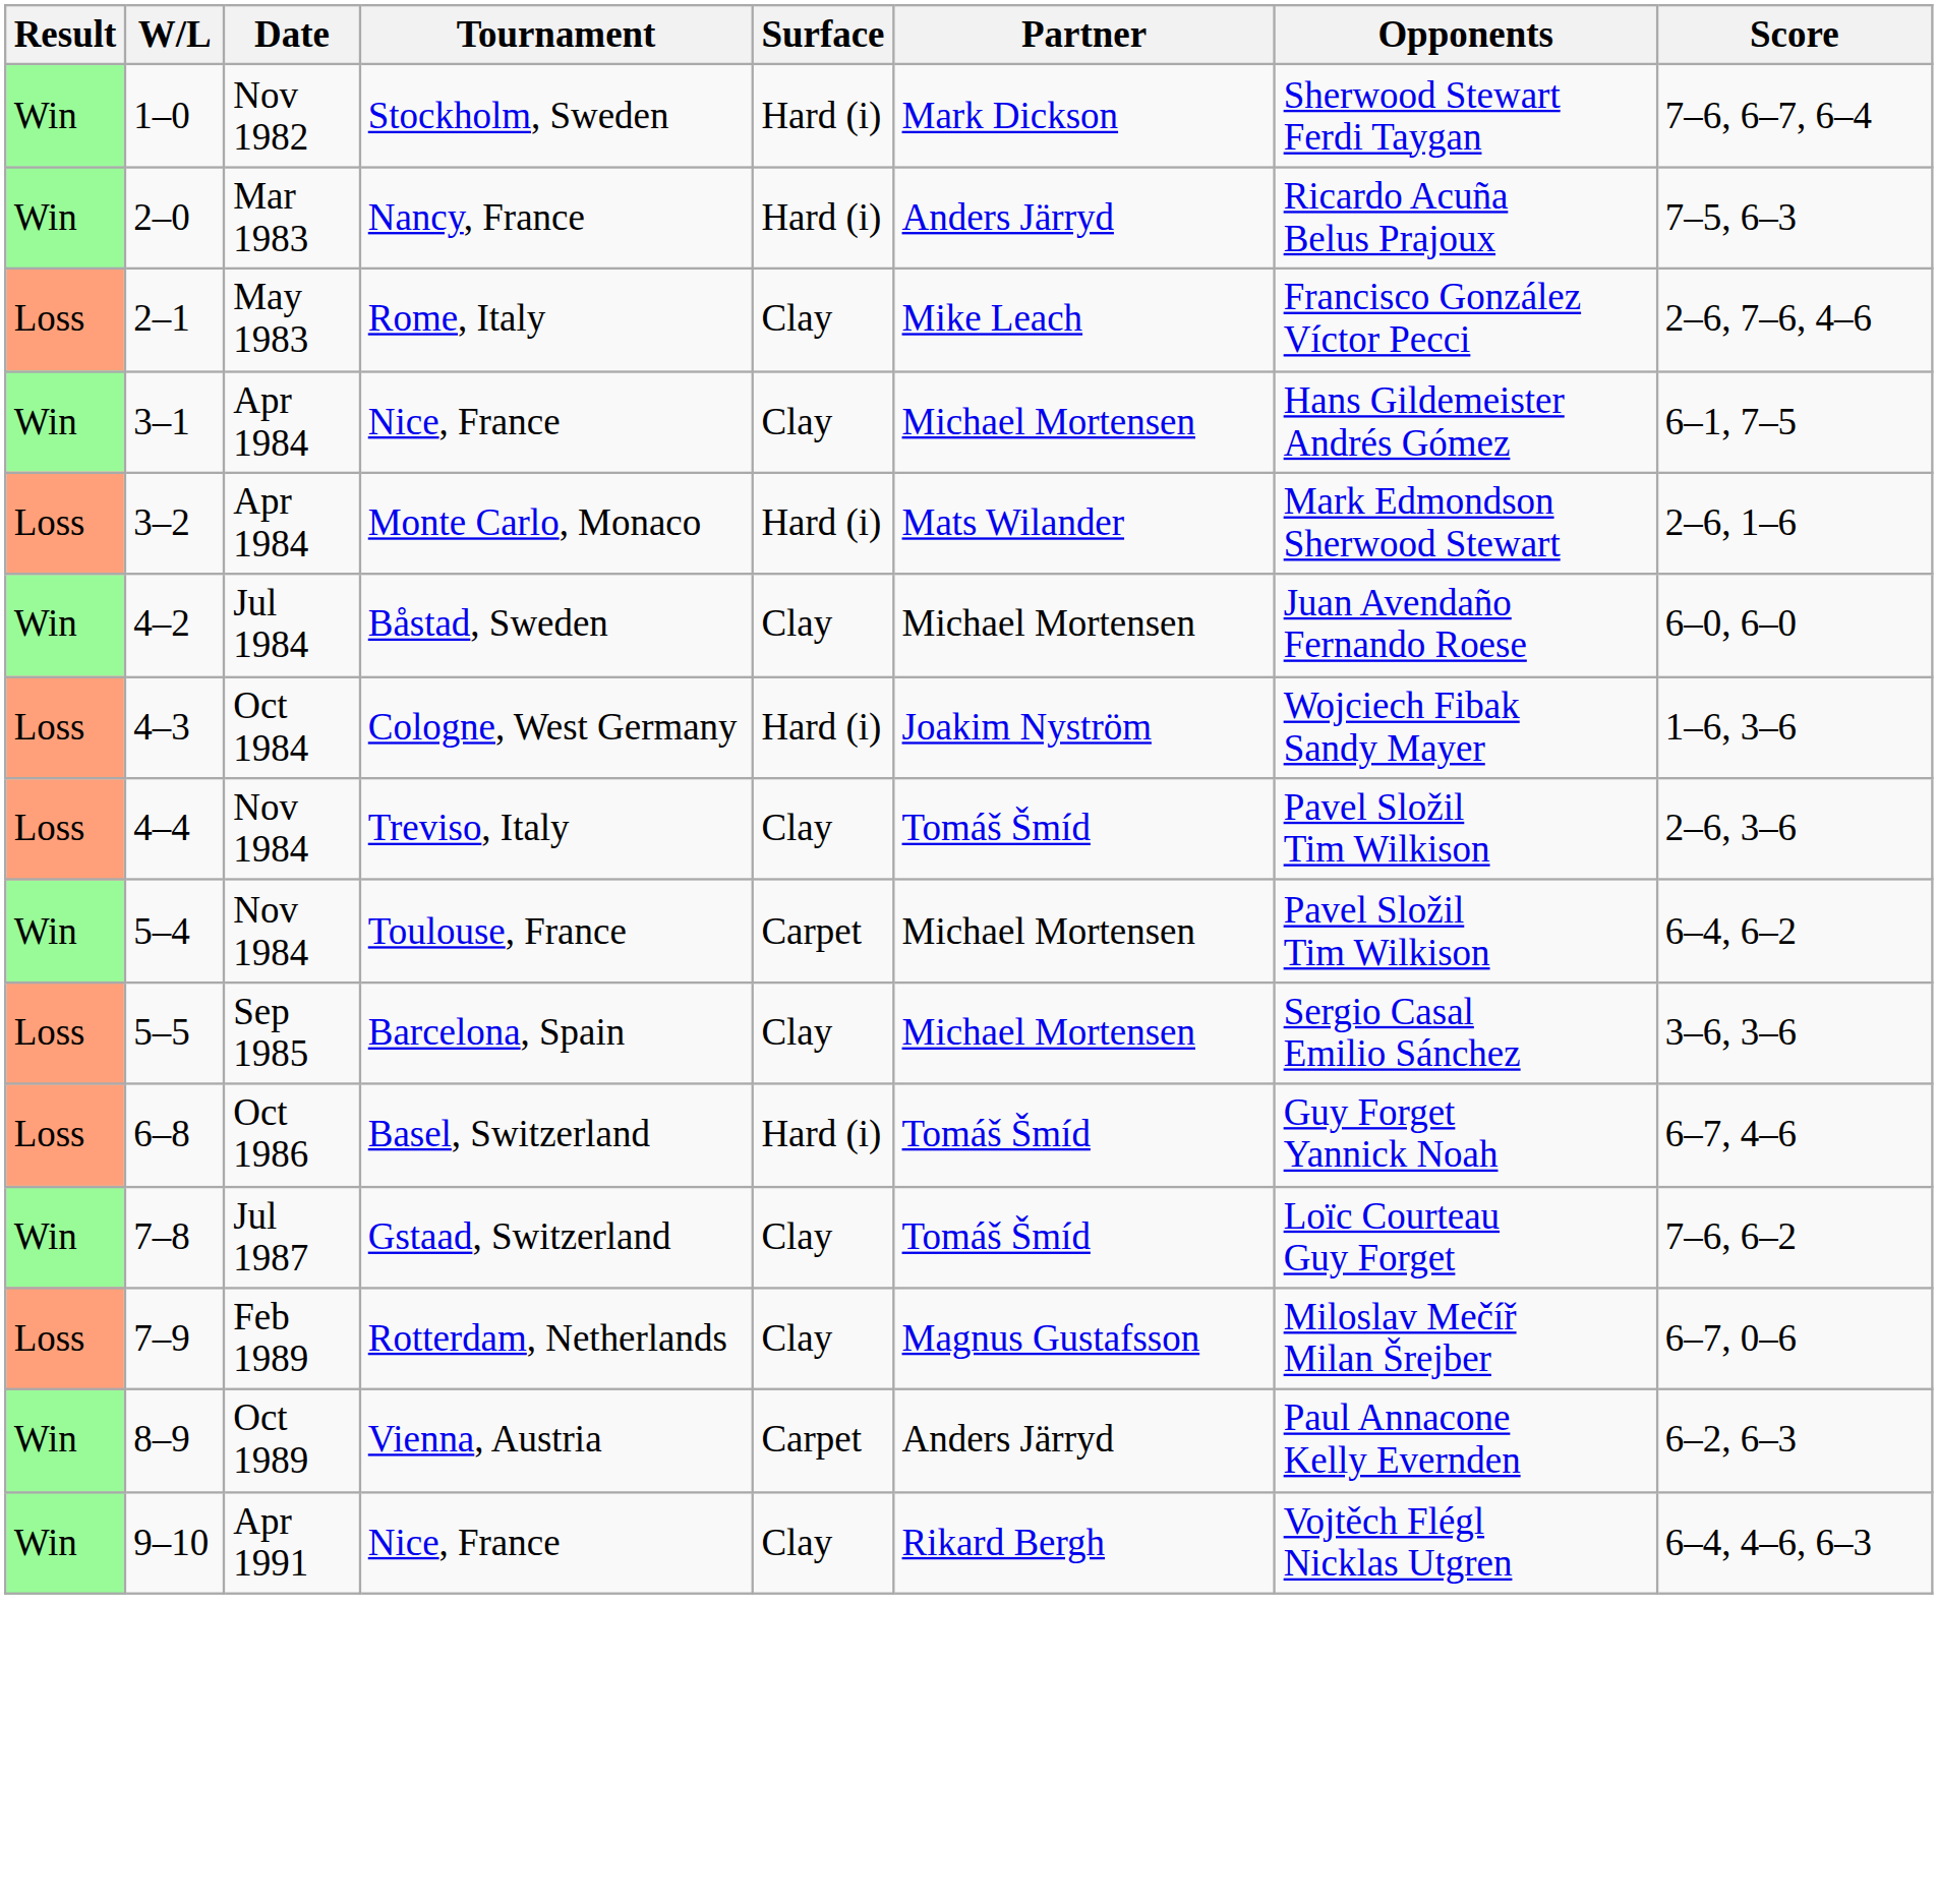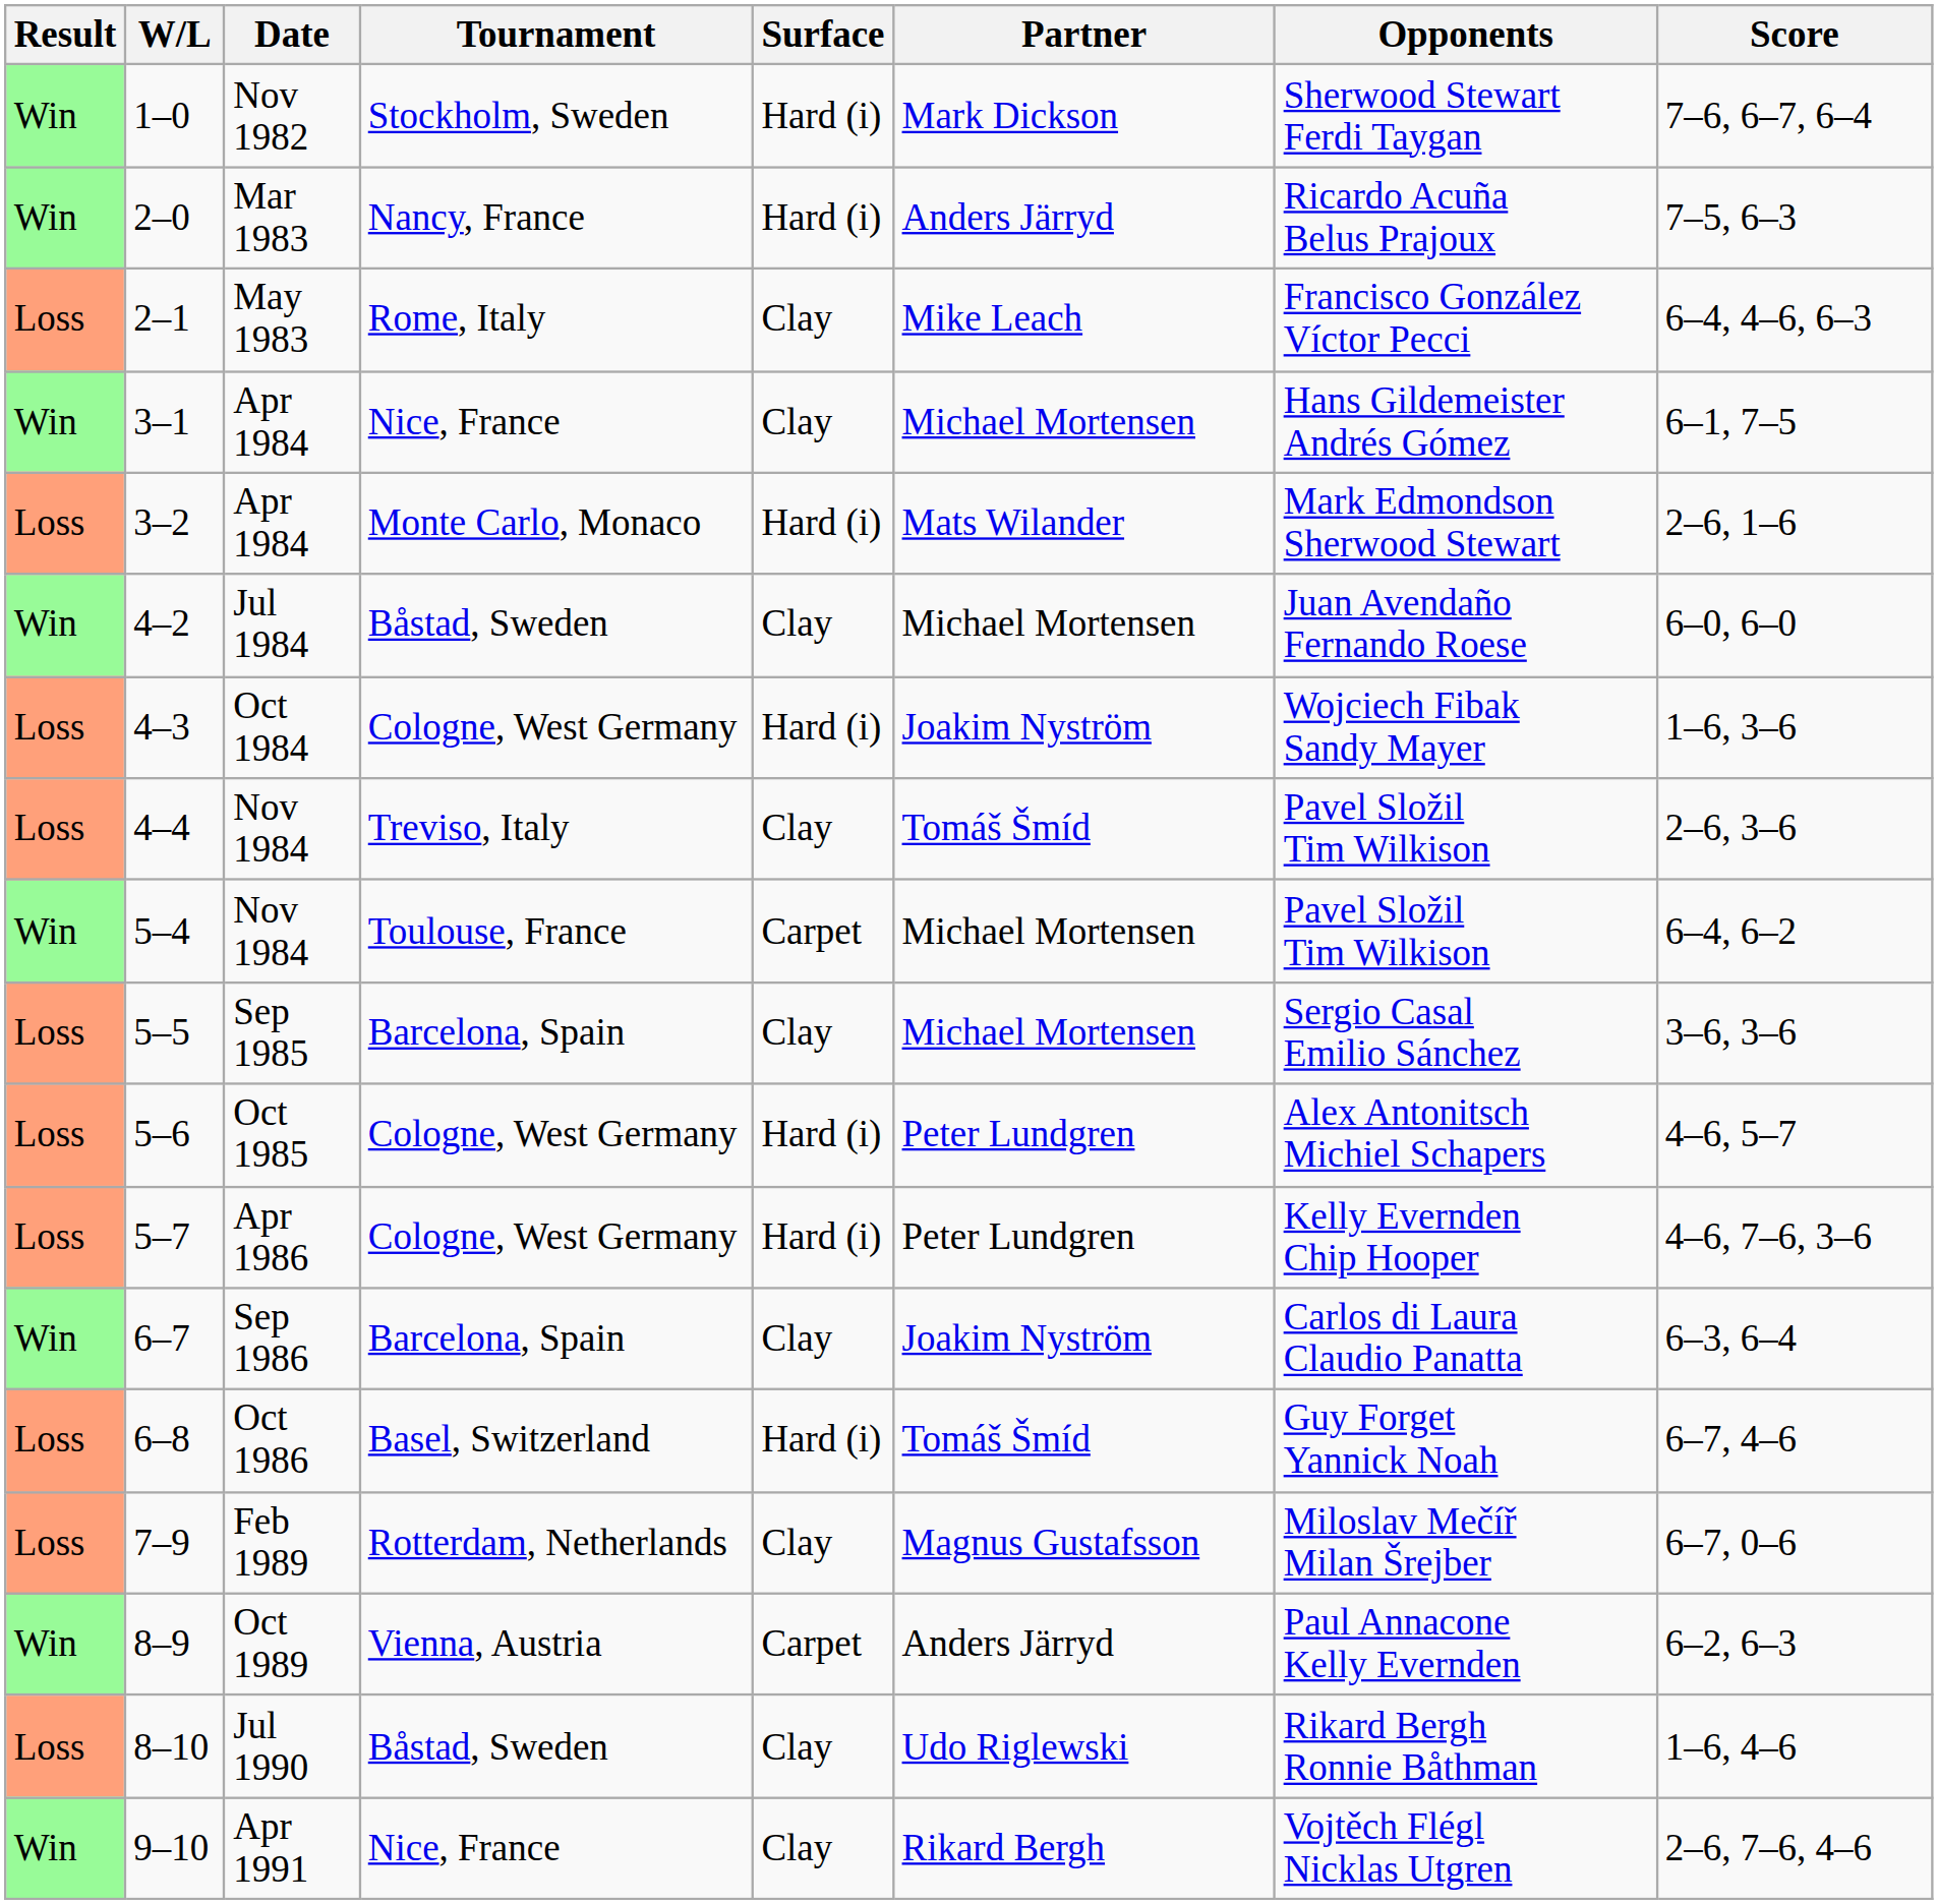 <table class="sortable wikitable">
 <tr>
 <th style="width:40px">Result</th>
 <th style="width:35px" class="unsortable">W/L</th>
 <th style="width:50px">Date</th>
 <th style="width:160px">Tournament</th>
 <th style="width:50px">Surface</th>
 <th style="width:155px">Partner</th>
 <th style="width:155px">Opponents</th>
 <th style="width:110px" class="unsortable">Score</th>
 </tr>
 <tr>
 <td style="background:#98fb98;">Win</td>
 <td>1–0</td>
 <td>Nov 1982</td>
 <td><a href='#'>Stockholm</a>, Sweden</td>
 <td>Hard (i)</td>
 <td> <a href='#'>Mark Dickson</a></td>
 <td> <a href='#'>Sherwood Stewart</a> <br>  <a href='#'>Ferdi Taygan</a></td>
 <td>7–6, 6–7, 6–4</td>
 </tr>
 <tr>
 <td style="background:#98fb98;">Win</td>
 <td>2–0</td>
 <td>Mar 1983</td>
 <td><a href='#'>Nancy</a>, France</td>
 <td>Hard (i)</td>
 <td> <a href='#'>Anders Järryd</a></td>
 <td> <a href='#'>Ricardo Acuña</a> <br>  <a href='#'>Belus Prajoux</a></td>
 <td>7–5, 6–3</td>
 </tr>
 <tr>
 <td style="background:#ffa07a;">Loss</td>
 <td>2–1</td>
 <td>May 1983</td>
 <td><a href='#'>Rome</a>, Italy</td>
 <td>Clay</td>
 <td> <a href='#'>Mike Leach</a></td>
 <td> <a href='#'>Francisco González</a> <br>  <a href='#'>Víctor Pecci</a></td>
-<td>2–6, 7–6, 4–6</td>
+<td>6–4, 4–6, 6–3</td>
 </tr>
 <tr>
 <td style="background:#98fb98;">Win</td>
 <td>3–1</td>
 <td>Apr 1984</td>
 <td><a href='#'>Nice</a>, France</td>
 <td>Clay</td>
 <td> <a href='#'>Michael Mortensen</a></td>
 <td> <a href='#'>Hans Gildemeister</a> <br>  <a href='#'>Andrés Gómez</a></td>
 <td>6–1, 7–5</td>
 </tr>
 <tr>
 <td style="background:#ffa07a;">Loss</td>
 <td>3–2</td>
 <td>Apr 1984</td>
 <td><a href='#'>Monte Carlo</a>, Monaco</td>
 <td>Hard (i)</td>
 <td> <a href='#'>Mats Wilander</a></td>
 <td> <a href='#'>Mark Edmondson</a> <br>  <a href='#'>Sherwood Stewart</a></td>
 <td>2–6, 1–6</td>
 </tr>
 <tr>
 <td style="background:#98fb98;">Win</td>
 <td>4–2</td>
 <td>Jul 1984</td>
 <td><a href='#'>Båstad</a>, Sweden</td>
 <td>Clay</td>
 <td> Michael Mortensen</td>
 <td> <a href='#'>Juan Avendaño</a> <br>  <a href='#'>Fernando Roese</a></td>
 <td>6–0, 6–0</td>
 </tr>
 <tr>
 <td style="background:#ffa07a;">Loss</td>
 <td>4–3</td>
 <td>Oct 1984</td>
 <td><a href='#'>Cologne</a>, West Germany</td>
 <td>Hard (i)</td>
 <td> <a href='#'>Joakim Nyström</a></td>
 <td> <a href='#'>Wojciech Fibak</a> <br>  <a href='#'>Sandy Mayer</a></td>
 <td>1–6, 3–6</td>
 </tr>
 <tr>
 <td style="background:#ffa07a;">Loss</td>
 <td>4–4</td>
 <td>Nov 1984</td>
 <td><a href='#'>Treviso</a>, Italy</td>
 <td>Clay</td>
 <td> <a href='#'>Tomáš Šmíd</a></td>
 <td> <a href='#'>Pavel Složil</a> <br>  <a href='#'>Tim Wilkison</a></td>
 <td>2–6, 3–6</td>
 </tr>
 <tr>
 <td style="background:#98fb98;">Win</td>
 <td>5–4</td>
 <td>Nov 1984</td>
 <td><a href='#'>Toulouse</a>, France</td>
 <td>Carpet</td>
 <td> Michael Mortensen</td>
 <td> <a href='#'>Pavel Složil</a> <br>  <a href='#'>Tim Wilkison</a></td>
 <td>6–4, 6–2</td>
 </tr>
 <tr>
 <td style="background:#ffa07a;">Loss</td>
 <td>5–5</td>
 <td>Sep 1985</td>
 <td><a href='#'>Barcelona</a>, Spain</td>
 <td>Clay</td>
 <td> <a href='#'>Michael Mortensen</a></td>
 <td> <a href='#'>Sergio Casal</a> <br>  <a href='#'>Emilio Sánchez</a></td>
 <td>3–6, 3–6</td>
 </tr>
 <tr>
 <td style="background:#ffa07a;">Loss</td>
+<td>5–6</td>
+<td>Oct 1985</td>
+<td><a href='#'>Cologne</a>, West Germany</td>
+<td>Hard (i)</td>
+<td> <a href='#'>Peter Lundgren</a></td>
+<td> <a href='#'>Alex Antonitsch</a> <br>  <a href='#'>Michiel Schapers</a></td>
+<td>4–6, 5–7</td>
+</tr>
+<tr>
+<td style="background:#ffa07a;">Loss</td>
+<td>5–7</td>
+<td>Apr 1986</td>
+<td><a href='#'>Cologne</a>, West Germany</td>
+<td>Hard (i)</td>
+<td> Peter Lundgren</td>
+<td> <a href='#'>Kelly Evernden</a> <br>  <a href='#'>Chip Hooper</a></td>
+<td>4–6, 7–6, 3–6</td>
+</tr>
+<tr>
+<td style="background:#98fb98;">Win</td>
+<td>6–7</td>
+<td>Sep 1986</td>
+<td><a href='#'>Barcelona</a>, Spain</td>
+<td>Clay</td>
+<td> <a href='#'>Joakim Nyström</a></td>
+<td> <a href='#'>Carlos di Laura</a> <br>  <a href='#'>Claudio Panatta</a></td>
+<td>6–3, 6–4</td>
+</tr>
+<tr>
+<td style="background:#ffa07a;">Loss</td>
 <td>6–8</td>
 <td>Oct 1986</td>
 <td><a href='#'>Basel</a>, Switzerland</td>
 <td>Hard (i)</td>
 <td> <a href='#'>Tomáš Šmíd</a></td>
 <td> <a href='#'>Guy Forget</a> <br>  <a href='#'>Yannick Noah</a></td>
 <td>6–7, 4–6</td>
-</tr>
-<tr>
-<td style="background:#98fb98;">Win</td>
-<td>7–8</td>
-<td>Jul 1987</td>
-<td><a href='#'>Gstaad</a>, Switzerland</td>
-<td>Clay</td>
-<td> <a href='#'>Tomáš Šmíd</a></td>
-<td> <a href='#'>Loïc Courteau</a> <br>  <a href='#'>Guy Forget</a></td>
-<td>7–6, 6–2</td>
 </tr>
 <tr>
 <td style="background:#ffa07a;">Loss</td>
 <td>7–9</td>
 <td>Feb 1989</td>
 <td><a href='#'>Rotterdam</a>, Netherlands</td>
 <td>Clay</td>
 <td> <a href='#'>Magnus Gustafsson</a></td>
 <td> <a href='#'>Miloslav Mečíř</a> <br>  <a href='#'>Milan Šrejber</a></td>
 <td>6–7, 0–6</td>
 </tr>
 <tr>
 <td style="background:#98fb98;">Win</td>
 <td>8–9</td>
 <td>Oct 1989</td>
 <td><a href='#'>Vienna</a>, Austria</td>
 <td>Carpet</td>
 <td> Anders Järryd</td>
 <td> <a href='#'>Paul Annacone</a> <br>  <a href='#'>Kelly Evernden</a></td>
 <td>6–2, 6–3</td>
 </tr>
 <tr>
+<td style="background:#ffa07a;">Loss</td>
+<td>8–10</td>
+<td>Jul  1990</td>
+<td><a href='#'>Båstad</a>, Sweden</td>
+<td>Clay</td>
+<td> <a href='#'>Udo Riglewski</a></td>
+<td> <a href='#'>Rikard Bergh</a> <br>  <a href='#'>Ronnie Båthman</a></td>
+<td>1–6, 4–6</td>
+</tr>
+<tr>
 <td style="background:#98fb98;">Win</td>
 <td>9–10</td>
 <td>Apr 1991</td>
 <td><a href='#'>Nice</a>, France</td>
 <td>Clay</td>
 <td> <a href='#'>Rikard Bergh</a></td>
 <td> <a href='#'>Vojtěch Flégl</a> <br>  <a href='#'>Nicklas Utgren</a></td>
-<td>6–4, 4–6, 6–3</td>
+<td>2–6, 7–6, 4–6</td>
 </tr>
 </table>
